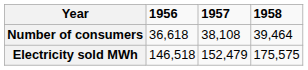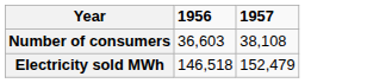 <table class="wikitable">
 <tr>
 <th>Year</th>
 <td><strong>1956</strong></td>
 <td><strong>1957</strong></td>
-<td><strong>1958</strong></td>
 </tr>
 <tr>
 <th>Number of consumers</th>
-<td>36,618</td>
+<td>36,603</td>
 <td>38,108</td>
-<td>39,464</td>
 </tr>
 <tr>
 <th>Electricity sold MWh</th>
 <td>146,518</td>
 <td>152,479</td>
-<td>175,575</td>
 </tr>
 </table>
